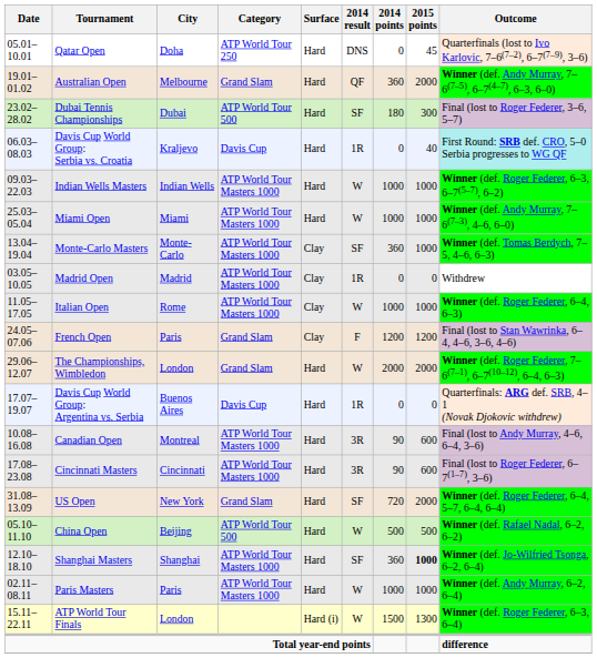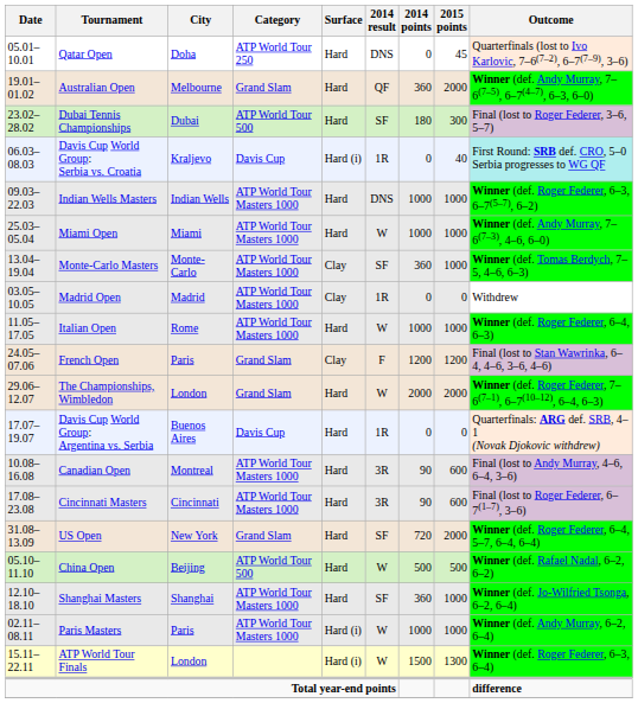 <table class="wikitable" style="text-align:left">
 <tr>
 <th width=90>Date</th>
 <th width=210>Tournament</th>
 <th width=100>City</th>
 <th width=190>Category</th>
 <th width=40>Surface</th>
 <th width=35>2014 result</th>
 <th width=35>2014 points</th>
 <th width=35>2015 points</th>
 <th width=400>Outcome</th>
 </tr>
 <tr style="background:white;">
 <td>05.01–10.01</td>
 <td><a href='#'>Qatar Open</a></td>
 <td><a href='#'>Doha</a></td>
 <td><a href='#'>ATP World Tour 250</a></td>
 <td>Hard</td>
 <td align=center>DNS</td>
 <td align=right>0</td>
 <td align=right>45</td>
 <td style="background:#ffebdc;">Quarterfinals (lost  to <a href='#'>Ivo Karlovic</a>, 7–6<sup>(7–2)</sup>, 6–7<sup>(7–9)</sup>, 3–6)</td>
 </tr>
 <tr style="background:#f3e6d7;">
 <td>19.01–01.02</td>
 <td><a href='#'>Australian Open</a></td>
 <td><a href='#'>Melbourne</a></td>
 <td><a href='#'>Grand Slam</a></td>
 <td>Hard</td>
 <td align=center>QF</td>
 <td align=right>360</td>
 <td align=right>2000</td>
 <td style="background:lime;"><strong>Winner</strong> (def. <a href='#'>Andy Murray</a>, 7–6<sup>(7–5)</sup>, 6–7<sup>(4–7)</sup>, 6–3, 6–0)</td>
 </tr>
 <tr style="background:#d4f1c5;">
 <td>23.02–28.02</td>
 <td><a href='#'>Dubai Tennis Championships</a></td>
 <td><a href='#'>Dubai</a></td>
 <td><a href='#'>ATP World Tour 500</a></td>
 <td>Hard</td>
 <td align=center>SF</td>
 <td align=right>180</td>
 <td align=right>300</td>
 <td style="background:thistle;">Final (lost to <a href='#'>Roger Federer</a>, 3–6, 5–7)</td>
 </tr>
 <tr style="background:#ecf2ff;">
 <td>06.03–08.03</td>
 <td><a href='#'>Davis Cup</a> <a href='#'>World Group</a>: <br><a href='#'>Serbia vs. Croatia</a></td>
 <td><a href='#'>Kraljevo</a></td>
 <td><a href='#'>Davis Cup</a></td>
-<td>Hard</td>
+<td>Hard (i)</td>
 <td align=center>1R</td>
 <td align=right>0</td>
 <td align=right>40</td>
 <td style="background:#afeeee;">First Round:  <strong><a href='#'>SRB</a></strong> def.  <a href='#'>CRO</a>, 5–0 <br>Serbia progresses to <a href='#'>WG QF</a></td>
 </tr>
 <tr style="background:#e9e9e9;">
 <td>09.03–22.03</td>
 <td><a href='#'>Indian Wells Masters</a></td>
 <td><a href='#'>Indian Wells</a></td>
 <td><a href='#'>ATP World Tour Masters 1000</a></td>
 <td>Hard</td>
-<td align=center>W</td>
+<td align=center>DNS</td>
 <td align=right>1000</td>
 <td align=right>1000</td>
 <td style="background:lime;"><strong>Winner</strong> (def. <a href='#'>Roger Federer</a>, 6–3, 6–7<sup>(5–7)</sup>, 6–2)</td>
 </tr>
 <tr style="background:#e9e9e9;">
 <td>25.03–05.04</td>
 <td><a href='#'>Miami Open</a></td>
 <td><a href='#'>Miami</a></td>
 <td><a href='#'>ATP World Tour Masters 1000</a></td>
 <td>Hard</td>
 <td align=center>W</td>
 <td align=right>1000</td>
 <td align=right>1000</td>
 <td style="background:lime;"><strong>Winner</strong> (def. <a href='#'>Andy Murray</a>, 7–6<sup>(7–3)</sup>, 4–6, 6–0)</td>
 </tr>
 <tr style="background:#e9e9e9;">
 <td>13.04–19.04</td>
 <td><a href='#'>Monte-Carlo Masters</a></td>
 <td><a href='#'>Monte-Carlo</a></td>
 <td><a href='#'>ATP World Tour Masters 1000</a></td>
 <td>Clay</td>
 <td align=center>SF</td>
 <td align=right>360</td>
 <td align=right>1000</td>
 <td style="background:lime;"><strong>Winner</strong> (def. <a href='#'>Tomas Berdych</a>, 7–5, 4–6, 6–3)</td>
 </tr>
 <tr style="background:#e9e9e9;">
 <td>03.05–10.05</td>
 <td><a href='#'>Madrid Open</a></td>
 <td><a href='#'>Madrid</a></td>
 <td><a href='#'>ATP World Tour Masters 1000</a></td>
 <td>Clay</td>
 <td align=center>1R</td>
 <td align=right>0</td>
 <td align=right>0</td>
 <td style="background:white;" align=left>Withdrew</td>
 </tr>
 <tr style="background:#e9e9e9;">
 <td>11.05–17.05</td>
 <td><a href='#'>Italian Open</a></td>
 <td><a href='#'>Rome</a></td>
 <td><a href='#'>ATP World Tour Masters 1000</a></td>
-<td>Clay</td>
+<td>Hard</td>
 <td align=center>W</td>
 <td align=right>1000</td>
 <td align=right>1000</td>
 <td style="background:lime;"><strong>Winner</strong> (def. <a href='#'>Roger Federer</a>, 6–4, 6–3)</td>
 </tr>
 <tr style="background:#f3e6d7;">
 <td>24.05–07.06</td>
 <td><a href='#'>French Open</a></td>
 <td><a href='#'>Paris</a></td>
 <td><a href='#'>Grand Slam</a></td>
 <td>Clay</td>
 <td align=center>F</td>
 <td align=right>1200</td>
 <td align=right>1200</td>
 <td style="background:thistle;">Final (lost to <a href='#'>Stan Wawrinka</a>, 6–4, 4–6, 3–6, 4–6)</td>
 </tr>
 <tr style="background:#f3e6d7;">
 <td>29.06–12.07</td>
 <td><a href='#'>The Championships, Wimbledon</a></td>
 <td><a href='#'>London</a></td>
 <td><a href='#'>Grand Slam</a></td>
 <td>Hard</td>
 <td align=center>W</td>
 <td align=right>2000</td>
 <td align=right>2000</td>
 <td style="background:lime;"><strong>Winner</strong> (def. <a href='#'>Roger Federer</a>, 7–6<sup>(7–1)</sup>, 6–7<sup>(10–12)</sup>, 6–4, 6–3)</td>
 </tr>
 <tr style="background:#ecf2ff;">
 <td>17.07–19.07</td>
 <td><a href='#'>Davis Cup</a> <a href='#'>World Group</a>: <br><a href='#'>Argentina vs. Serbia</a></td>
 <td><a href='#'>Buenos Aires</a></td>
 <td><a href='#'>Davis Cup</a></td>
 <td>Hard</td>
 <td align=center>1R</td>
 <td align=right>0</td>
 <td align=right>0</td>
 <td style="background:#ffebdc;">Quarterfinals:  <strong><a href='#'>ARG</a></strong> def.  <a href='#'>SRB</a>, 4–1 <br><em>(Novak Djokovic withdrew)</em></td>
 </tr>
 <tr style="background:#e9e9e9;">
 <td>10.08–16.08</td>
 <td><a href='#'>Canadian Open</a></td>
 <td><a href='#'>Montreal</a></td>
 <td><a href='#'>ATP World Tour Masters 1000</a></td>
 <td>Hard</td>
 <td align=center>3R</td>
 <td align=right>90</td>
 <td align=right>600</td>
 <td style="background:thistle;">Final (lost to <a href='#'>Andy Murray</a>, 4–6, 6–4, 3–6)</td>
 </tr>
 <tr style="background:#e9e9e9;">
 <td>17.08–23.08</td>
 <td><a href='#'>Cincinnati Masters</a></td>
 <td><a href='#'>Cincinnati</a></td>
 <td><a href='#'>ATP World Tour Masters 1000</a></td>
 <td>Hard</td>
 <td align=center>3R</td>
 <td align=right>90</td>
 <td align=right>600</td>
 <td style="background:thistle;">Final (lost to <a href='#'>Roger Federer</a>, 6–7<sup>(1–7)</sup>, 3–6)</td>
 </tr>
 <tr style="background:#f3e6d7;">
 <td>31.08–13.09</td>
 <td><a href='#'>US Open</a></td>
 <td><a href='#'>New York</a></td>
 <td><a href='#'>Grand Slam</a></td>
 <td>Hard</td>
 <td align=center>SF</td>
 <td align=right>720</td>
 <td align=right>2000</td>
 <td style="background:lime;"><strong>Winner</strong> (def. <a href='#'>Roger Federer</a>, 6–4, 5–7, 6–4, 6–4)</td>
 </tr>
 <tr style="background:#d4f1c5;">
 <td>05.10–11.10</td>
 <td><a href='#'>China Open</a></td>
 <td><a href='#'>Beijing</a></td>
 <td><a href='#'>ATP World Tour 500</a></td>
 <td>Hard</td>
 <td align=center>W</td>
 <td align=right>500</td>
 <td align=right>500</td>
 <td style="background:lime;"><strong>Winner</strong> (def. <a href='#'>Rafael Nadal</a>, 6–2, 6–2)</td>
 </tr>
 <tr style="background:#e9e9e9;">
 <td>12.10–18.10</td>
 <td><a href='#'>Shanghai Masters</a></td>
 <td><a href='#'>Shanghai</a></td>
 <td><a href='#'>ATP World Tour Masters 1000</a></td>
 <td>Hard</td>
 <td align=center>SF</td>
 <td align=right>360</td>
-<td align=right><strong>1000</strong></td>
+<td align=right>1000</td>
 <td style="background:lime;"><strong>Winner</strong> (def. <a href='#'>Jo-Wilfried Tsonga</a>, 6–2, 6–4)</td>
 </tr>
 <tr style="background:#e9e9e9;">
 <td>02.11–08.11</td>
 <td><a href='#'>Paris Masters</a></td>
 <td><a href='#'>Paris</a></td>
 <td><a href='#'>ATP World Tour Masters 1000</a></td>
-<td>Hard</td>
+<td>Hard (i)</td>
 <td align=center>W</td>
 <td align=right>1000</td>
 <td align=right>1000</td>
 <td style="background:lime;"><strong>Winner</strong> (def. <a href='#'>Andy Murray</a>, 6–2, 6–4)</td>
 </tr>
 <tr style="background:#ffffcc;">
 <td>15.11–22.11</td>
 <td><a href='#'>ATP World Tour Finals</a></td>
 <td><a href='#'>London</a></td>
 <td></td>
 <td>Hard (i)</td>
 <td align=center>W</td>
 <td align=right>1500</td>
 <td align=right>1300</td>
 <td style="background:lime;" align=left><strong>Winner</strong> (def. <a href='#'>Roger Federer</a>, 6–3, 6–4)</td>
 </tr>
 <tr style="border-top:4px solid silver;">
 <td colspan=6 align=right><strong>Total year-end points</strong></td>
 <td></td>
 <td></td>
 <td>  <strong>difference</strong></td>
 </tr>
 <tr>
 </tr>
 </table>
